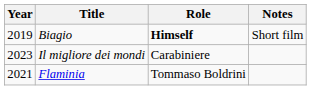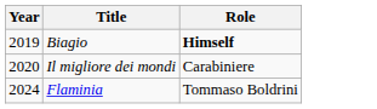 <table class="wikitable sortable">
 <tr>
 <th>Year</th>
 <th>Title</th>
 <th>Role</th>
-<th class="unsortable">Notes</th>
 </tr>
 <tr>
 <td>2019</td>
 <td><em>Biagio</em></td>
 <td><strong>Himself</strong></td>
-<td>Short film</td>
 </tr>
 <tr>
-<td>2023</td>
+<td>2020</td>
 <td><em>Il migliore dei mondi</em></td>
 <td>Carabiniere</td>
-<td></td>
 </tr>
 <tr>
-<td>2021</td>
+<td>2024</td>
 <td><em><a href='#'>Flaminia</a></em></td>
 <td>Tommaso Boldrini</td>
-<td></td>
 </tr>
 </table>
